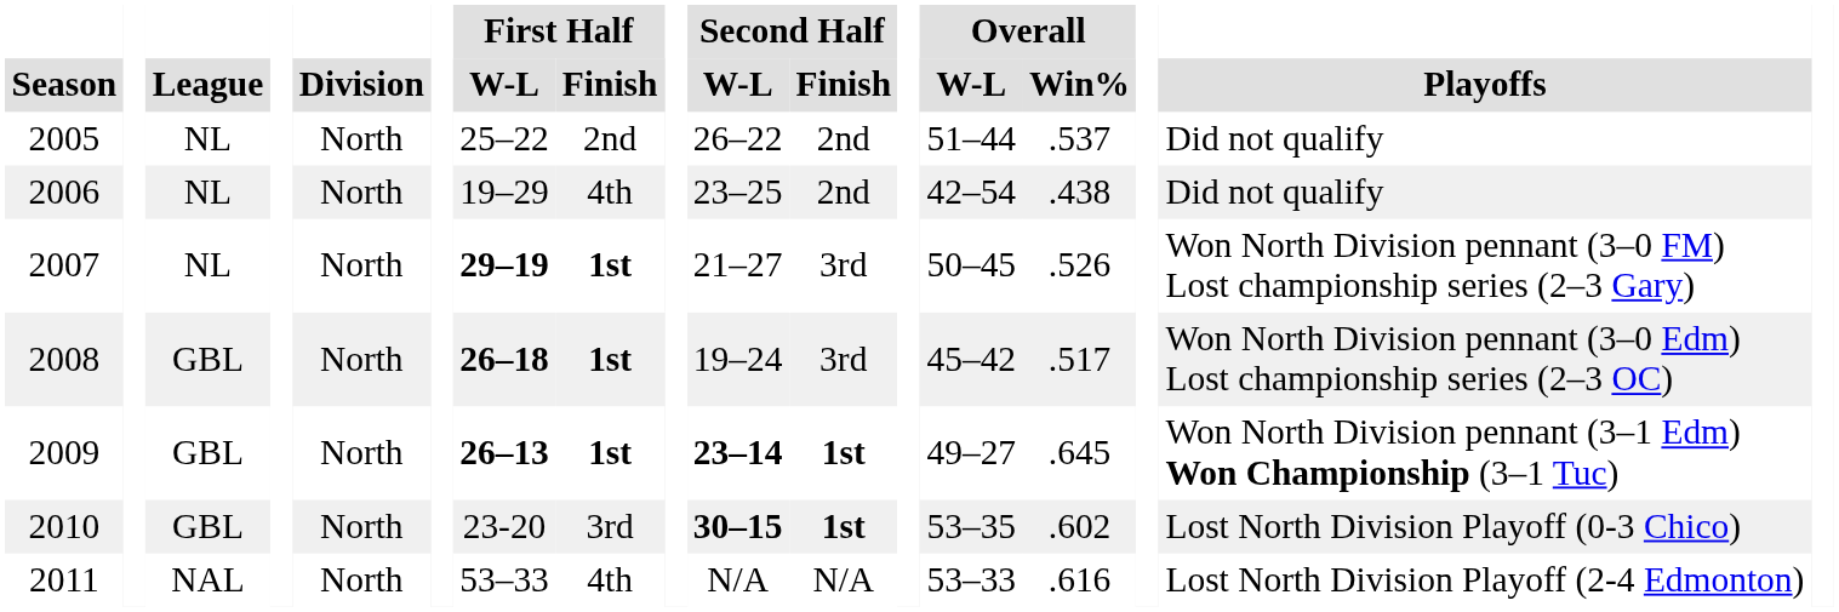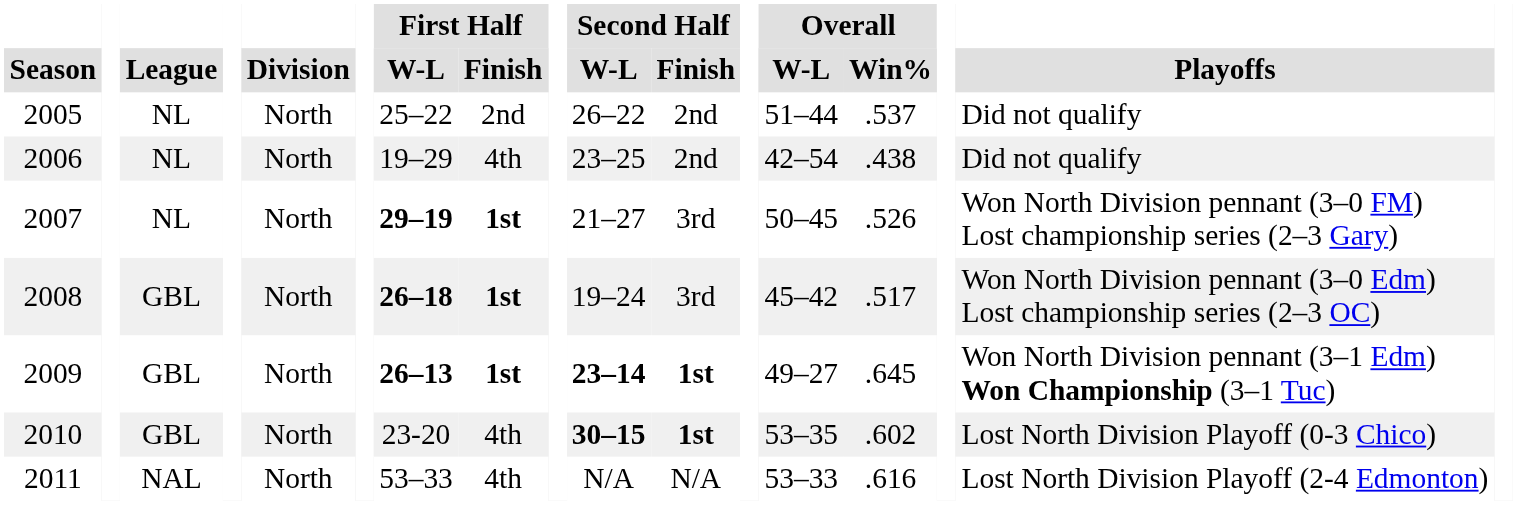 <table BORDER="0" CELLPADDING="3" CELLSPACING="0">
 <tr ---- ALIGN="center" bgcolor="#e0e0e0">
 <th colspan="1" bgcolor="#ffffff"> </th>
 <th rowspan="99" bgcolor="#ffffff"> </th>
 <th colspan="1" bgcolor="#ffffff"> </th>
 <th rowspan="99" bgcolor="#ffffff"> </th>
 <th colspan="1" bgcolor="#ffffff"> </th>
 <th rowspan="99" bgcolor="#ffffff"> </th>
 <th colspan="2">First Half</th>
 <th rowspan="99" bgcolor="#ffffff"> </th>
 <th colspan="2">Second Half</th>
 <th rowspan="99" bgcolor="#ffffff"> </th>
 <th colspan="2">Overall</th>
 <th rowspan="99" bgcolor="#ffffff"> </th>
 <th colspan="1" bgcolor="#ffffff"> </th>
 <th rowspan="99" bgcolor="#ffffff"> </th>
 </tr>
 <tr ---- ALIGN="center" bgcolor="#e0e0e0">
 <th>Season</th>
 <th>League</th>
 <th>Division</th>
 <th>W-L</th>
 <th>Finish</th>
 <th>W-L</th>
 <th>Finish</th>
 <th>W-L</th>
 <th>Win%</th>
 <th>Playoffs</th>
 </tr>
 <tr ---- ALIGN="center">
 <td>2005</td>
 <td>NL</td>
 <td>North</td>
 <td>25–22</td>
 <td>2nd</td>
 <td>26–22</td>
 <td>2nd</td>
 <td>51–44</td>
 <td>.537</td>
 <td ALIGN="left">Did not qualify</td>
 </tr>
 <tr ---- ALIGN="center" bgcolor="#f0f0f0">
 <td>2006</td>
 <td>NL</td>
 <td>North</td>
 <td>19–29</td>
 <td>4th</td>
 <td>23–25</td>
 <td>2nd</td>
 <td>42–54</td>
 <td>.438</td>
 <td ALIGN="left">Did not qualify</td>
 </tr>
 <tr ---- ALIGN="center">
 <td>2007</td>
 <td>NL</td>
 <td>North</td>
 <td><strong>29–19</strong></td>
 <td><strong>1st</strong></td>
 <td>21–27</td>
 <td>3rd</td>
 <td>50–45</td>
 <td>.526</td>
 <td ALIGN="left">Won North Division pennant (3–0 <a href='#'>FM</a>)<br>Lost championship series (2–3 <a href='#'>Gary</a>)</td>
 </tr>
 <tr ---- ALIGN="center" bgcolor="#f0f0f0">
 <td>2008</td>
 <td>GBL</td>
 <td>North</td>
 <td><strong>26–18</strong></td>
 <td><strong>1st</strong></td>
 <td>19–24</td>
 <td>3rd</td>
 <td>45–42</td>
 <td>.517</td>
 <td ALIGN="left">Won North Division pennant (3–0 <a href='#'>Edm</a>)<br>Lost championship series (2–3 <a href='#'>OC</a>)</td>
 </tr>
 <tr ---- ALIGN="center">
 <td>2009</td>
 <td>GBL</td>
 <td>North</td>
 <td><strong>26–13</strong></td>
 <td><strong>1st</strong></td>
 <td><strong>23–14</strong></td>
 <td><strong>1st</strong></td>
 <td>49–27</td>
 <td>.645</td>
 <td ALIGN="left">Won North Division pennant (3–1 <a href='#'>Edm</a>)<br><strong>Won Championship</strong> (3–1 <a href='#'>Tuc</a>)</td>
 </tr>
 <tr ---- ALIGN="center" bgcolor="#f0f0f0">
 <td>2010</td>
 <td>GBL</td>
 <td>North</td>
 <td>23-20</td>
-<td>3rd</td>
+<td>4th</td>
 <td><strong>30–15</strong></td>
 <td><strong>1st</strong></td>
 <td>53–35</td>
 <td>.602</td>
 <td ALIGN="left">Lost North Division Playoff (0-3 <a href='#'>Chico</a>)</td>
 </tr>
 <tr ---- ALIGN="center">
 <td>2011</td>
 <td>NAL</td>
 <td>North</td>
 <td>53–33</td>
 <td>4th</td>
 <td>N/A</td>
 <td>N/A</td>
 <td>53–33</td>
 <td>.616</td>
 <td ALIGN="left">Lost North Division Playoff (2-4 <a href='#'>Edmonton</a>)</td>
 </tr>
 </table>
